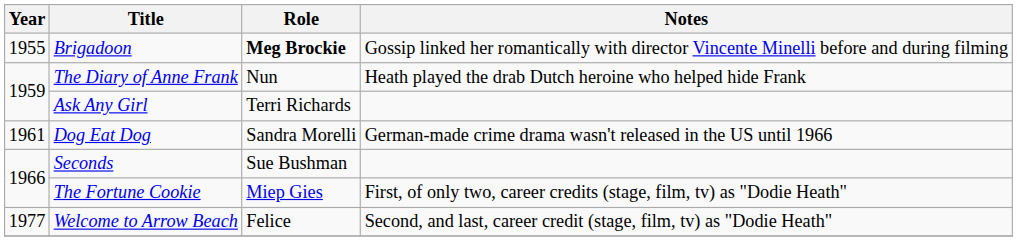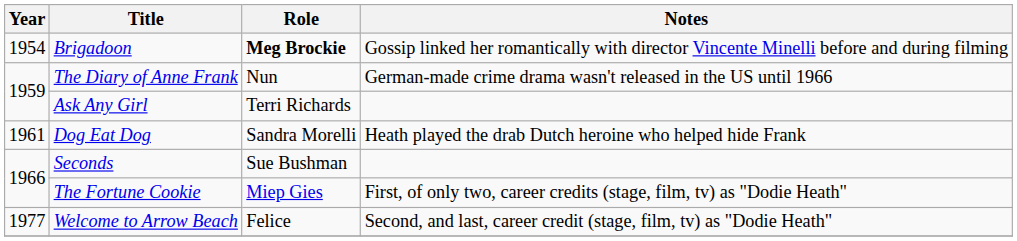 <table class="wikitable sortable plainrowheaders">
 <tr>
 <th scope="col">Year</th>
 <th scope="col">Title</th>
 <th scope="col">Role</th>
 <th scope="col">Notes</th>
 </tr>
 <tr>
-<td>1955</td>
+<td>1954</td>
 <td><em><a href='#'>Brigadoon</a></em></td>
 <td><strong>Meg Brockie</strong></td>
 <td>Gossip linked her romantically with director <a href='#'>Vincente Minelli</a> before and during filming</td>
 </tr>
 <tr>
 <td rowspan=2>1959</td>
 <td><em><a href='#'>The Diary of Anne Frank</a></em></td>
 <td>Nun</td>
-<td>Heath played the drab Dutch heroine who helped hide Frank</td>
+<td>German-made crime drama wasn't released in the US until 1966</td>
 </tr>
 <tr>
 <td><em><a href='#'>Ask Any Girl</a></em></td>
 <td>Terri Richards</td>
 <td></td>
 </tr>
 <tr>
 <td>1961</td>
 <td><em><a href='#'>Dog Eat Dog</a></em></td>
 <td>Sandra Morelli</td>
-<td>German-made crime drama wasn't released in the US until 1966</td>
+<td>Heath played the drab Dutch heroine who helped hide Frank</td>
 </tr>
 <tr>
 <td rowspan=2>1966</td>
 <td><em><a href='#'>Seconds</a></em></td>
 <td>Sue Bushman</td>
 <td></td>
 </tr>
 <tr>
 <td><em><a href='#'>The Fortune Cookie</a></em></td>
 <td><a href='#'>Miep Gies</a></td>
 <td>First, of only two, career credits (stage, film, tv) as "Dodie Heath"</td>
 </tr>
 <tr>
 <td>1977</td>
 <td><em><a href='#'>Welcome to Arrow Beach</a></em></td>
 <td>Felice</td>
 <td>Second, and last, career credit (stage, film, tv) as "Dodie Heath"</td>
 </tr>
 <tr>
 </tr>
 </table>
